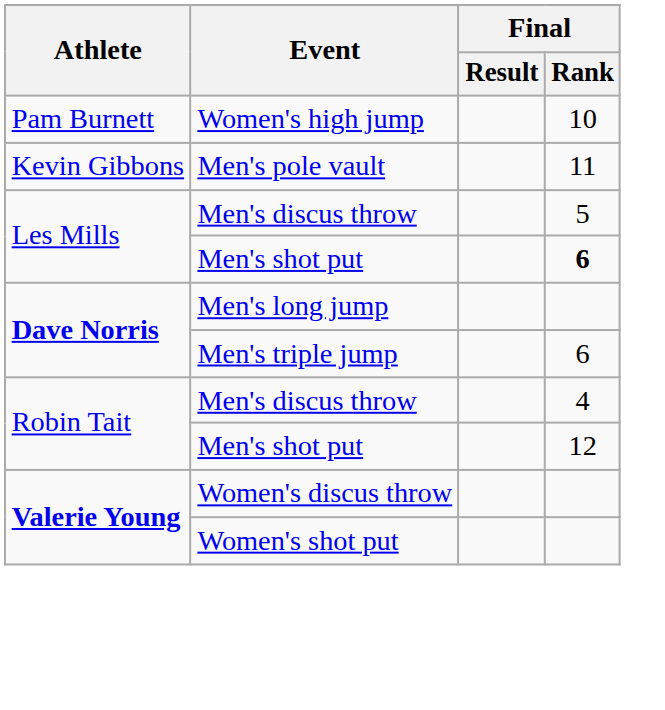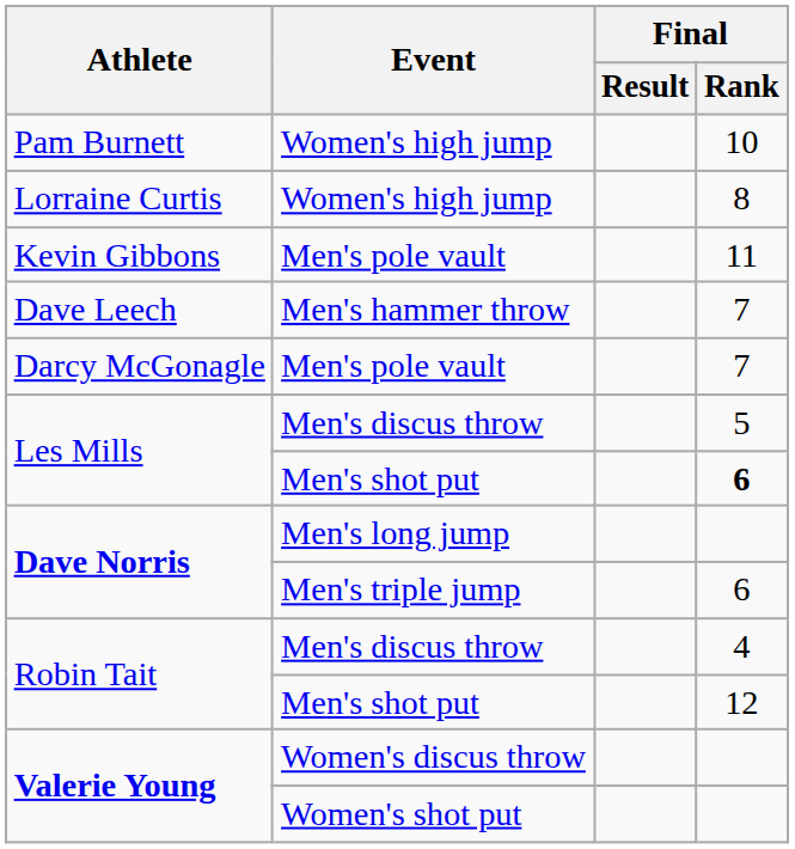 <table class=wikitable style=font-size:90%>
 <tr>
 <th rowspan=2>Athlete</th>
 <th rowspan=2>Event</th>
 <th colspan=2>Final</th>
 </tr>
 <tr style=font-size:95%>
 <th>Result</th>
 <th>Rank</th>
 </tr>
 <tr align=center>
 <td align=left><a href='#'>Pam Burnett</a></td>
 <td align=left><a href='#'>Women's high jump</a></td>
 <td></td>
 <td>10</td>
 </tr>
 <tr align=center>
+<td align=left><a href='#'>Lorraine Curtis</a></td>
+<td align=left><a href='#'>Women's high jump</a></td>
+<td></td>
+<td>8</td>
+</tr>
+<tr align=center>
 <td align=left><a href='#'>Kevin Gibbons</a></td>
 <td align=left><a href='#'>Men's pole vault</a></td>
 <td></td>
 <td>11</td>
+</tr>
+<tr align=center>
+<td align=left><a href='#'>Dave Leech</a></td>
+<td align=left><a href='#'>Men's hammer throw</a></td>
+<td></td>
+<td>7</td>
+</tr>
+<tr align=center>
+<td align=left><a href='#'>Darcy McGonagle</a></td>
+<td align=left><a href='#'>Men's pole vault</a></td>
+<td></td>
+<td>7</td>
 </tr>
 <tr align=center>
 <td align=left rowspan=2><a href='#'>Les Mills</a></td>
 <td align=left><a href='#'>Men's discus throw</a></td>
 <td></td>
 <td>5</td>
 </tr>
 <tr align=center>
 <td align=left><a href='#'>Men's shot put</a></td>
 <td></td>
 <td><strong>6</strong></td>
 </tr>
 <tr align=center>
 <td align=left rowspan=2><strong><a href='#'>Dave Norris</a></strong></td>
 <td align=left><a href='#'>Men's long jump</a></td>
 <td></td>
 <td></td>
 </tr>
 <tr align=center>
 <td align=left><a href='#'>Men's triple jump</a></td>
 <td></td>
 <td>6</td>
 </tr>
 <tr align=center>
 <td align=left rowspan=2><a href='#'>Robin Tait</a></td>
 <td align=left><a href='#'>Men's discus throw</a></td>
 <td></td>
 <td>4</td>
 </tr>
 <tr align=center>
 <td align=left><a href='#'>Men's shot put</a></td>
 <td></td>
 <td>12</td>
 </tr>
 <tr align=center>
 <td align=left rowspan=2><strong><a href='#'>Valerie Young</a></strong></td>
 <td align=left><a href='#'>Women's discus throw</a></td>
 <td> </td>
 <td></td>
 </tr>
 <tr align=center>
 <td align=left><a href='#'>Women's shot put</a></td>
 <td></td>
 <td></td>
 </tr>
 </table>
